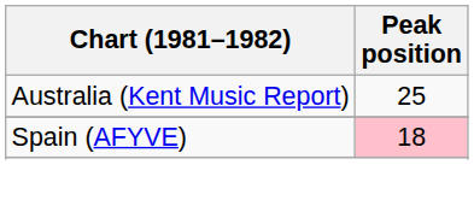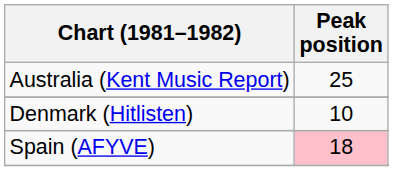 <table class="wikitable sortable">
 <tr>
 <th>Chart (1981–1982)</th>
 <th>Peak<br>position</th>
 </tr>
 <tr>
 <td>Australia (<a href='#'>Kent Music Report</a>)</td>
 <td align="center">25</td>
 </tr>
 <tr>
 </tr>
 <tr>
+</tr>
+<tr>
+<td align="left">Denmark (<a href='#'>Hitlisten</a>)</td>
+<td align="center">10</td>
 </tr>
 <tr>
 </tr>
 <tr>
 </tr>
 <tr>
 </tr>
 <tr>
 </tr>
 <tr>
 <td>Spain (<a href='#'>AFYVE</a>)</td>
 <td align="center" style="background: pink;">18</td>
 </tr>
 <tr>
 </tr>
 <tr>
 </tr>
 <tr>
 </tr>
 </table>
